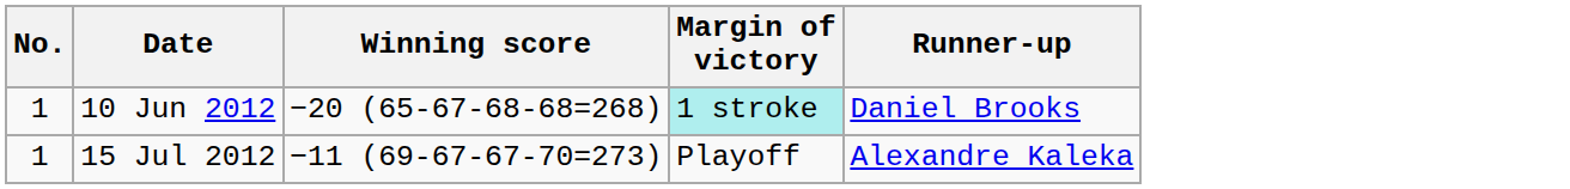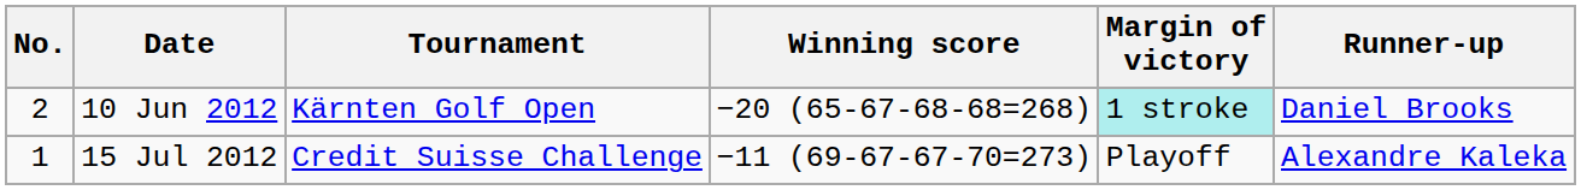 <table class="wikitable" style="font-size:95%;">
 <tr>
 <th>No.</th>
 <th>Date</th>
+<th>Tournament</th>
 <th>Winning score</th>
 <th>Margin of<br>victory</th>
 <th>Runner-up</th>
 </tr>
 <tr>
-<td align=center>1</td>
+<td align=center>2</td>
 <td align=right>10 Jun <a href='#'>2012</a></td>
+<td><a href='#'>Kärnten Golf Open</a></td>
 <td>−20 (65-67-68-68=268)</td>
 <td style="background: paleturquoise;">1 stroke</td>
 <td> <a href='#'>Daniel Brooks</a></td>
 </tr>
 <tr>
 <td align=center>1</td>
 <td align=right>15 Jul 2012</td>
+<td><a href='#'>Credit Suisse Challenge</a></td>
 <td>−11 (69-67-67-70=273)</td>
 <td>Playoff</td>
 <td> <a href='#'>Alexandre Kaleka</a></td>
 </tr>
 </table>
